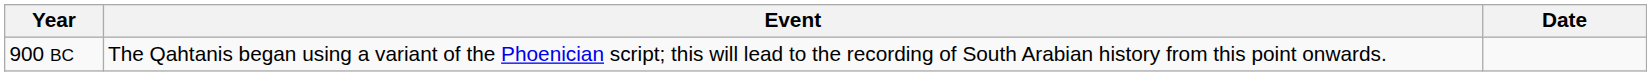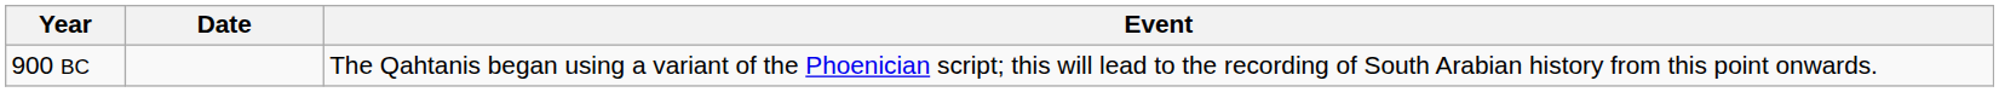 <table class="wikitable" width="100%">
 <tr>
 <th style="width:6%">Year</th>
+<th style="width:10%">Date</th>
 <th>Event</th>
-<th style="width:10%">Date</th>
 </tr>
 <tr>
 <td>900 <small>BC</small></td>
+<td></td>
 <td>The Qahtanis began using a variant of the <a href='#'>Phoenician</a> script; this will lead to the recording of South Arabian history from this point onwards.</td>
-<td></td>
 </tr>
 </table>
